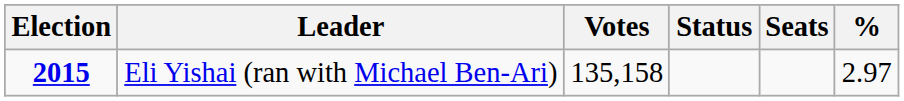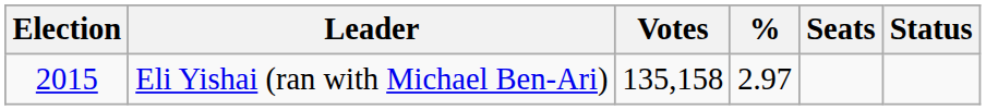 <table class=wikitable style=text-align:center>
 <tr>
 <th>Election</th>
 <th>Leader</th>
 <th>Votes</th>
+<th>%</th>
+<th>Seats</th>
 <th>Status</th>
-<th>Seats</th>
-<th>%</th>
 </tr>
 <tr>
-<td><strong><a href='#'>2015</a></strong></td>
+<td><a href='#'>2015</a></td>
 <td><a href='#'>Eli Yishai</a> (ran with <a href='#'>Michael Ben-Ari</a>)</td>
 <td>135,158</td>
+<td>2.97</td>
 <td></td>
 <td></td>
-<td>2.97</td>
 </tr>
 </table>
